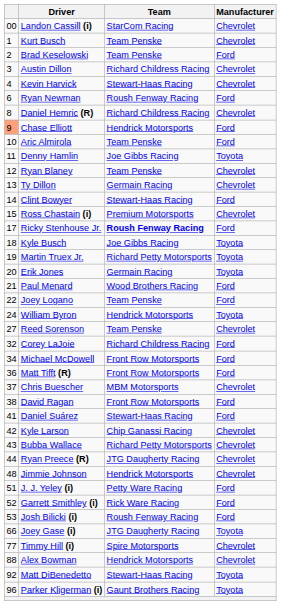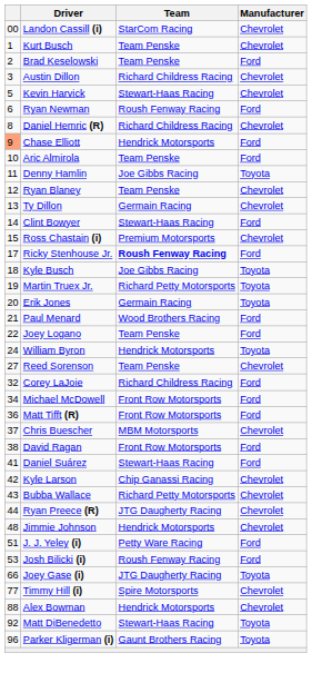 <table class="wikitable" style="font-size:95%">
 <tr>
 <th></th>
 <th>Driver</th>
 <th>Team</th>
 <th>Manufacturer</th>
 </tr>
 <tr>
 <td>00</td>
 <td><a href='#'>Landon Cassill</a> <strong>(i)</strong></td>
 <td><a href='#'>StarCom Racing</a></td>
 <td><a href='#'>Chevrolet</a></td>
 </tr>
 <tr>
 <td>1</td>
 <td><a href='#'>Kurt Busch</a></td>
 <td><a href='#'>Team Penske</a></td>
 <td><a href='#'>Chevrolet</a></td>
 </tr>
 <tr>
 <td>2</td>
 <td><a href='#'>Brad Keselowski</a></td>
 <td><a href='#'>Team Penske</a></td>
 <td><a href='#'>Ford</a></td>
 </tr>
 <tr>
 <td>3</td>
 <td><a href='#'>Austin Dillon</a></td>
 <td><a href='#'>Richard Childress Racing</a></td>
 <td><a href='#'>Chevrolet</a></td>
 </tr>
 <tr>
-<td>4</td>
+<td>5</td>
 <td><a href='#'>Kevin Harvick</a></td>
 <td><a href='#'>Stewart-Haas Racing</a></td>
 <td><a href='#'>Chevrolet</a></td>
 </tr>
 <tr>
 <td>6</td>
 <td><a href='#'>Ryan Newman</a></td>
 <td><a href='#'>Roush Fenway Racing</a></td>
 <td><a href='#'>Ford</a></td>
 </tr>
 <tr>
 <td>8</td>
 <td><a href='#'>Daniel Hemric</a> <strong>(R)</strong></td>
 <td><a href='#'>Richard Childress Racing</a></td>
 <td><a href='#'>Chevrolet</a></td>
 </tr>
 <tr>
 <td style="background: lightsalmon;">9</td>
 <td><a href='#'>Chase Elliott</a></td>
 <td><a href='#'>Hendrick Motorsports</a></td>
 <td><a href='#'>Ford</a></td>
 </tr>
 <tr>
 <td>10</td>
 <td><a href='#'>Aric Almirola</a></td>
 <td><a href='#'>Team Penske</a></td>
 <td><a href='#'>Ford</a></td>
 </tr>
 <tr>
 <td>11</td>
 <td><a href='#'>Denny Hamlin</a></td>
 <td><a href='#'>Joe Gibbs Racing</a></td>
 <td><a href='#'>Toyota</a></td>
 </tr>
 <tr>
 <td>12</td>
 <td><a href='#'>Ryan Blaney</a></td>
 <td><a href='#'>Team Penske</a></td>
 <td><a href='#'>Chevrolet</a></td>
 </tr>
 <tr>
 <td>13</td>
 <td><a href='#'>Ty Dillon</a></td>
 <td><a href='#'>Germain Racing</a></td>
 <td><a href='#'>Chevrolet</a></td>
 </tr>
 <tr>
 <td>14</td>
 <td><a href='#'>Clint Bowyer</a></td>
 <td><a href='#'>Stewart-Haas Racing</a></td>
 <td><a href='#'>Ford</a></td>
 </tr>
 <tr>
 <td>15</td>
 <td><a href='#'>Ross Chastain</a> <strong>(i)</strong></td>
 <td><a href='#'>Premium Motorsports</a></td>
 <td><a href='#'>Chevrolet</a></td>
 </tr>
 <tr>
 <td>17</td>
 <td><a href='#'>Ricky Stenhouse Jr.</a></td>
 <td><strong><a href='#'>Roush Fenway Racing</a></strong></td>
 <td><a href='#'>Ford</a></td>
 </tr>
 <tr>
 <td>18</td>
 <td><a href='#'>Kyle Busch</a></td>
 <td><a href='#'>Joe Gibbs Racing</a></td>
 <td><a href='#'>Toyota</a></td>
 </tr>
 <tr>
 <td>19</td>
 <td><a href='#'>Martin Truex Jr.</a></td>
 <td><a href='#'>Richard Petty Motorsports</a></td>
 <td><a href='#'>Toyota</a></td>
 </tr>
 <tr>
 <td>20</td>
 <td><a href='#'>Erik Jones</a></td>
 <td><a href='#'>Germain Racing</a></td>
 <td><a href='#'>Toyota</a></td>
 </tr>
 <tr>
 <td>21</td>
 <td><a href='#'>Paul Menard</a></td>
 <td><a href='#'>Wood Brothers Racing</a></td>
 <td><a href='#'>Ford</a></td>
 </tr>
 <tr>
 <td>22</td>
 <td><a href='#'>Joey Logano</a></td>
 <td><a href='#'>Team Penske</a></td>
 <td><a href='#'>Ford</a></td>
 </tr>
 <tr>
 <td>24</td>
 <td><a href='#'>William Byron</a></td>
 <td><a href='#'>Hendrick Motorsports</a></td>
 <td><a href='#'>Toyota</a></td>
 </tr>
 <tr>
 <td>27</td>
 <td><a href='#'>Reed Sorenson</a></td>
 <td><a href='#'>Team Penske</a></td>
 <td><a href='#'>Chevrolet</a></td>
 </tr>
 <tr>
 <td>32</td>
 <td><a href='#'>Corey LaJoie</a></td>
 <td><a href='#'>Richard Childress Racing</a></td>
 <td><a href='#'>Ford</a></td>
 </tr>
 <tr>
 <td>34</td>
 <td><a href='#'>Michael McDowell</a></td>
 <td><a href='#'>Front Row Motorsports</a></td>
 <td><a href='#'>Ford</a></td>
 </tr>
 <tr>
 <td>36</td>
 <td><a href='#'>Matt Tifft</a> <strong>(R)</strong></td>
 <td><a href='#'>Front Row Motorsports</a></td>
 <td><a href='#'>Ford</a></td>
 </tr>
 <tr>
 <td>37</td>
 <td><a href='#'>Chris Buescher</a></td>
 <td><a href='#'>MBM Motorsports</a></td>
 <td><a href='#'>Chevrolet</a></td>
 </tr>
 <tr>
 <td>38</td>
 <td><a href='#'>David Ragan</a></td>
 <td><a href='#'>Front Row Motorsports</a></td>
 <td><a href='#'>Ford</a></td>
 </tr>
 <tr>
 <td>41</td>
 <td><a href='#'>Daniel Suárez</a></td>
 <td><a href='#'>Stewart-Haas Racing</a></td>
 <td><a href='#'>Ford</a></td>
 </tr>
 <tr>
 <td>42</td>
 <td><a href='#'>Kyle Larson</a></td>
 <td><a href='#'>Chip Ganassi Racing</a></td>
 <td><a href='#'>Chevrolet</a></td>
 </tr>
 <tr>
 <td>43</td>
 <td><a href='#'>Bubba Wallace</a></td>
 <td><a href='#'>Richard Petty Motorsports</a></td>
 <td><a href='#'>Chevrolet</a></td>
 </tr>
 <tr>
 <td>44</td>
 <td><a href='#'>Ryan Preece</a> <strong>(R)</strong></td>
 <td><a href='#'>JTG Daugherty Racing</a></td>
 <td><a href='#'>Chevrolet</a></td>
 </tr>
 <tr>
 <td>48</td>
 <td><a href='#'>Jimmie Johnson</a></td>
 <td><a href='#'>Hendrick Motorsports</a></td>
 <td><a href='#'>Chevrolet</a></td>
 </tr>
 <tr>
 <td>51</td>
 <td><a href='#'>J. J. Yeley</a> <strong>(i)</strong></td>
 <td><a href='#'>Petty Ware Racing</a></td>
 <td><a href='#'>Ford</a></td>
 </tr>
 <tr>
-<td>52</td>
-<td><a href='#'>Garrett Smithley</a> <strong> (i)</strong></td>
-<td><a href='#'>Rick Ware Racing</a></td>
-<td><a href='#'>Ford</a></td>
-</tr>
-<tr>
 <td>53</td>
 <td><a href='#'>Josh Bilicki</a> <strong>(i)</strong></td>
 <td><a href='#'>Roush Fenway Racing</a></td>
 <td><a href='#'>Ford</a></td>
 </tr>
 <tr>
 <td>66</td>
 <td><a href='#'>Joey Gase</a> <strong>(i)</strong></td>
 <td><a href='#'>JTG Daugherty Racing</a></td>
 <td><a href='#'>Toyota</a></td>
 </tr>
 <tr>
 <td>77</td>
 <td><a href='#'>Timmy Hill</a> <strong>(i)</strong></td>
 <td><a href='#'>Spire Motorsports</a></td>
 <td><a href='#'>Chevrolet</a></td>
 </tr>
 <tr>
 <td>88</td>
 <td><a href='#'>Alex Bowman</a></td>
 <td><a href='#'>Hendrick Motorsports</a></td>
 <td><a href='#'>Chevrolet</a></td>
 </tr>
 <tr>
 <td>92</td>
 <td><a href='#'>Matt DiBenedetto</a></td>
 <td><a href='#'>Stewart-Haas Racing</a></td>
 <td><a href='#'>Toyota</a></td>
 </tr>
 <tr>
 <td>96</td>
 <td><a href='#'>Parker Kligerman</a> <strong>(i)</strong></td>
 <td><a href='#'>Gaunt Brothers Racing</a></td>
 <td><a href='#'>Toyota</a></td>
 </tr>
 <tr>
 <th colspan="4"></th>
 </tr>
 </table>
